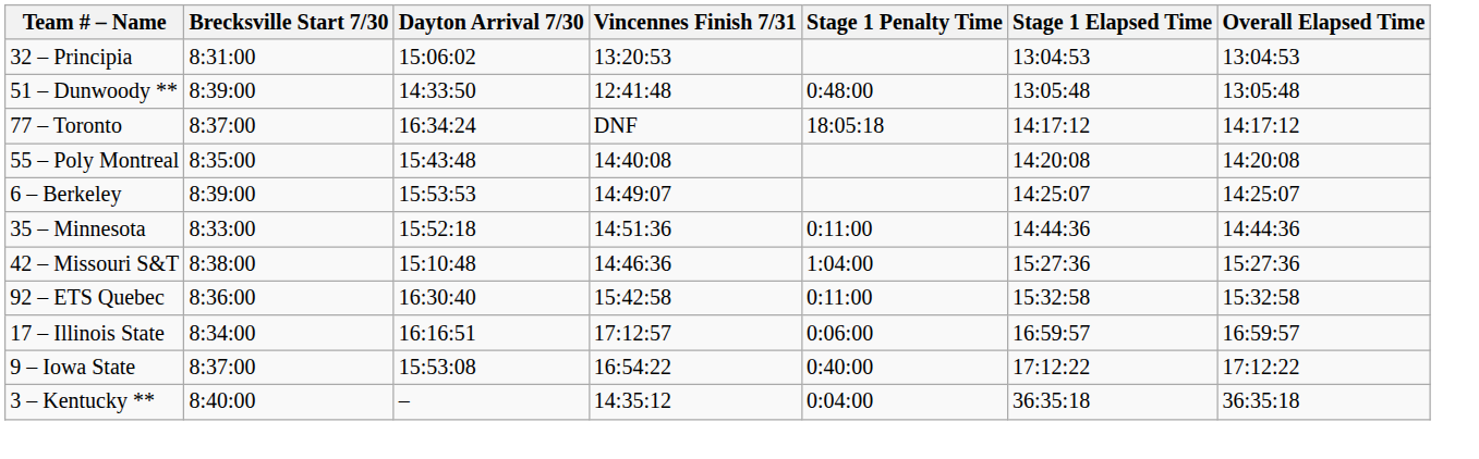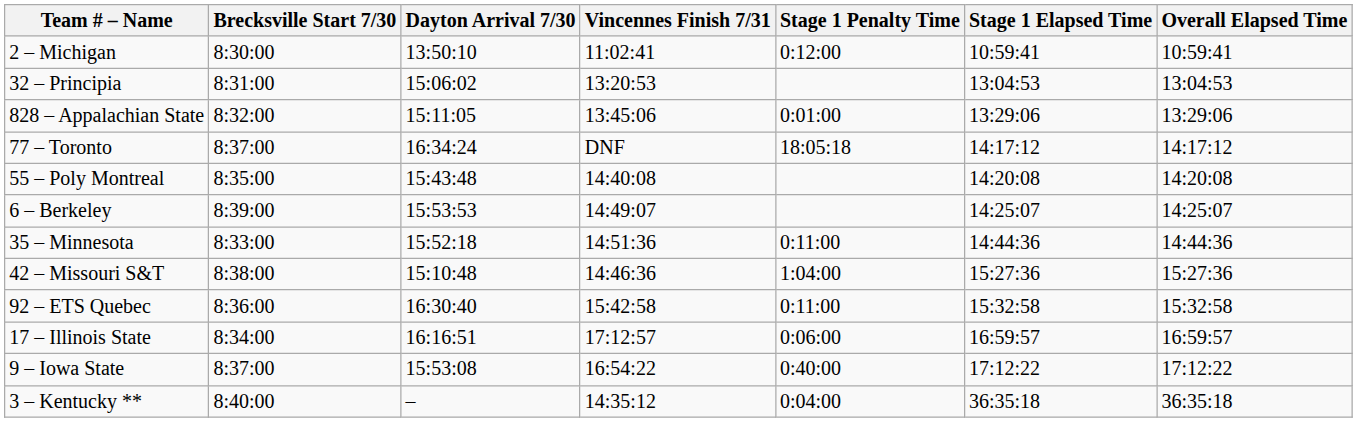 <table class="wikitable">
 <tr>
 <th>Team # – Name</th>
 <th>Brecksville Start 7/30</th>
 <th>Dayton Arrival 7/30</th>
 <th>Vincennes Finish 7/31</th>
 <th>Stage 1 Penalty Time</th>
 <th>Stage 1 Elapsed Time</th>
 <th>Overall Elapsed Time</th>
 </tr>
 <tr>
+<td>2 – Michigan</td>
+<td>8:30:00</td>
+<td>13:50:10</td>
+<td>11:02:41</td>
+<td>0:12:00</td>
+<td>10:59:41</td>
+<td>10:59:41</td>
+</tr>
+<tr>
 <td>32 – Principia</td>
 <td>8:31:00</td>
 <td>15:06:02</td>
 <td>13:20:53</td>
 <td></td>
 <td>13:04:53</td>
 <td>13:04:53</td>
 </tr>
 <tr>
-<td>51 – Dunwoody **</td>
-<td>8:39:00</td>
-<td>14:33:50</td>
-<td>12:41:48</td>
-<td>0:48:00</td>
-<td>13:05:48</td>
-<td>13:05:48</td>
+<td>828 – Appalachian State</td>
+<td>8:32:00</td>
+<td>15:11:05</td>
+<td>13:45:06</td>
+<td>0:01:00</td>
+<td>13:29:06</td>
+<td>13:29:06</td>
 </tr>
 <tr>
 <td>77 – Toronto</td>
 <td>8:37:00</td>
 <td>16:34:24</td>
 <td>DNF</td>
 <td>18:05:18</td>
 <td>14:17:12</td>
 <td>14:17:12</td>
 </tr>
 <tr>
 <td>55 – Poly Montreal</td>
 <td>8:35:00</td>
 <td>15:43:48</td>
 <td>14:40:08</td>
 <td></td>
 <td>14:20:08</td>
 <td>14:20:08</td>
 </tr>
 <tr>
 <td>6 – Berkeley</td>
 <td>8:39:00</td>
 <td>15:53:53</td>
 <td>14:49:07</td>
 <td></td>
 <td>14:25:07</td>
 <td>14:25:07</td>
 </tr>
 <tr>
 <td>35 – Minnesota</td>
 <td>8:33:00</td>
 <td>15:52:18</td>
 <td>14:51:36</td>
 <td>0:11:00</td>
 <td>14:44:36</td>
 <td>14:44:36</td>
 </tr>
 <tr>
 <td>42 – Missouri S&T</td>
 <td>8:38:00</td>
 <td>15:10:48</td>
 <td>14:46:36</td>
 <td>1:04:00</td>
 <td>15:27:36</td>
 <td>15:27:36</td>
 </tr>
 <tr>
 <td>92 – ETS Quebec</td>
 <td>8:36:00</td>
 <td>16:30:40</td>
 <td>15:42:58</td>
 <td>0:11:00</td>
 <td>15:32:58</td>
 <td>15:32:58</td>
 </tr>
 <tr>
 <td>17 – Illinois State</td>
 <td>8:34:00</td>
 <td>16:16:51</td>
 <td>17:12:57</td>
 <td>0:06:00</td>
 <td>16:59:57</td>
 <td>16:59:57</td>
 </tr>
 <tr>
 <td>9 – Iowa State</td>
 <td>8:37:00</td>
 <td>15:53:08</td>
 <td>16:54:22</td>
 <td>0:40:00</td>
 <td>17:12:22</td>
 <td>17:12:22</td>
 </tr>
 <tr>
 <td>3 – Kentucky **</td>
 <td>8:40:00</td>
 <td>–</td>
 <td>14:35:12</td>
 <td>0:04:00</td>
 <td>36:35:18</td>
 <td>36:35:18</td>
 </tr>
 </table>
